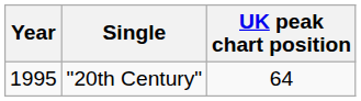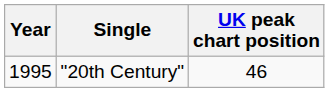 <table class="wikitable" border="1">
 <tr>
 <th>Year</th>
 <th>Single</th>
 <th><a href='#'>UK</a> peak<br>chart position<br></th>
 </tr>
 <tr>
 <td>1995</td>
 <td>"20th Century"</td>
-<td align="center">64</td>
+<td align="center">46</td>
 </tr>
 </table>
